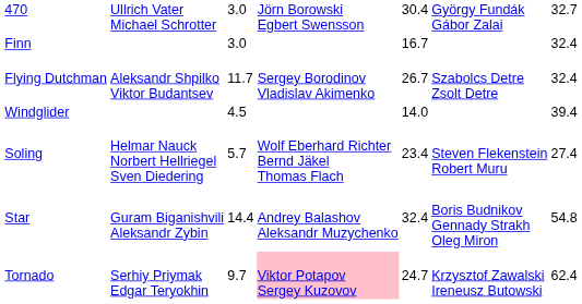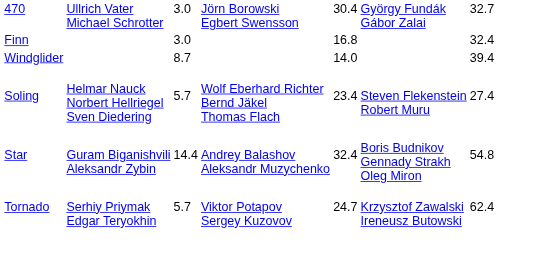 <table>
 <tr>
 <td><a href='#'>470</a></td>
 <td><br><a href='#'>Ullrich Vater</a><br><a href='#'>Michael Schrotter</a></td>
 <td>3.0</td>
 <td><br><a href='#'>Jörn Borowski</a><br><a href='#'>Egbert Swensson</a></td>
 <td>30.4</td>
 <td><br><a href='#'>György Fundák</a><br><a href='#'>Gábor Zalai</a></td>
 <td>32.7</td>
 </tr>
 <tr>
 <td><a href='#'>Finn</a></td>
 <td></td>
 <td>3.0</td>
 <td></td>
-<td>16.7</td>
+<td>16.8</td>
 <td></td>
-<td>32.4</td>
-</tr>
-<tr>
-<td><a href='#'>Flying Dutchman</a></td>
-<td><br><a href='#'>Aleksandr Shpilko</a><br><a href='#'>Viktor Budantsev</a></td>
-<td>11.7</td>
-<td><br><a href='#'>Sergey Borodinov</a><br><a href='#'>Vladislav Akimenko</a></td>
-<td>26.7</td>
-<td><br><a href='#'>Szabolcs Detre</a><br><a href='#'>Zsolt Detre</a></td>
 <td>32.4</td>
 </tr>
 <tr>
 <td><a href='#'>Windglider</a></td>
 <td></td>
-<td>4.5</td>
+<td>8.7</td>
 <td></td>
 <td>14.0</td>
 <td></td>
 <td>39.4</td>
 </tr>
 <tr>
 <td><a href='#'>Soling</a></td>
 <td><br><a href='#'>Helmar Nauck</a><br><a href='#'>Norbert Hellriegel</a><br><a href='#'>Sven Diedering</a></td>
 <td>5.7</td>
 <td><br><a href='#'>Wolf Eberhard Richter</a><br><a href='#'>Bernd Jäkel</a><br><a href='#'>Thomas Flach</a></td>
 <td>23.4</td>
 <td><br><a href='#'>Steven Flekenstein</a><br><a href='#'>Robert Muru</a></td>
 <td>27.4</td>
 </tr>
 <tr>
 <td><a href='#'>Star</a></td>
 <td><br><a href='#'>Guram Biganishvili</a><br><a href='#'>Aleksandr Zybin</a></td>
 <td>14.4</td>
 <td><br><a href='#'>Andrey Balashov</a><br><a href='#'>Aleksandr Muzychenko</a></td>
 <td>32.4</td>
 <td><br><a href='#'>Boris Budnikov</a><br><a href='#'>Gennady Strakh</a><br><a href='#'>Oleg Miron</a></td>
 <td>54.8</td>
 </tr>
 <tr>
 <td><a href='#'>Tornado</a></td>
 <td><br><a href='#'>Serhiy Priymak</a><br><a href='#'>Edgar Teryokhin</a></td>
-<td>9.7</td>
-<td style="background: pink;"><br><a href='#'>Viktor Potapov</a><br><a href='#'>Sergey Kuzovov</a></td>
+<td>5.7</td>
+<td><br><a href='#'>Viktor Potapov</a><br><a href='#'>Sergey Kuzovov</a></td>
 <td>24.7</td>
 <td><br><a href='#'>Krzysztof Zawalski</a><br><a href='#'>Ireneusz Butowski</a></td>
 <td>62.4</td>
 </tr>
 </table>
